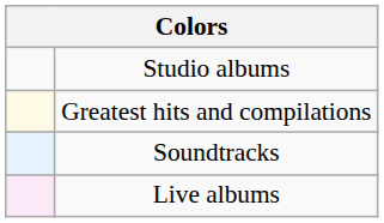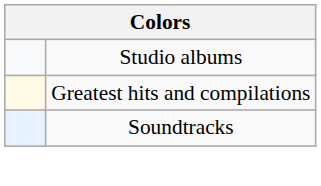 <table class="wikitable" style="font-size:85%; text-align:center;">
 <tr>
 <th colspan="2">Colors</th>
 </tr>
 <tr>
 <td style="background-color:var(--background-color-neutral-subtle, #f8f9fa); width:20px;"></td>
 <td>Studio albums</td>
 </tr>
 <tr>
 <td style="background-color:#FFFAE6; width:20px;"></td>
 <td>Greatest hits and compilations</td>
 </tr>
 <tr>
 <td style="background-color:#E6F2FF; width:20px;"></td>
 <td>Soundtracks</td>
 </tr>
-<tr>
-<td style="background-color:#FBE9F7; width:20px;"></td>
-<td>Live albums</td>
-</tr>
 </table>
